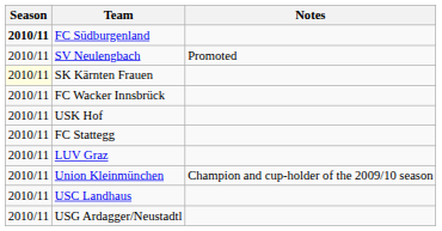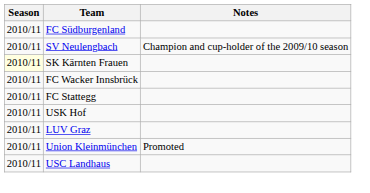 <table class="wikitable sortable">
 <tr>
 <th>Season</th>
 <th>Team</th>
 <th>Notes</th>
 </tr>
 <tr>
-<td><strong>2010/11</strong></td>
+<td>2010/11</td>
 <td><a href='#'>FC Südburgenland</a></td>
 <td></td>
 </tr>
 <tr>
 <td>2010/11</td>
 <td><a href='#'>SV Neulengbach</a></td>
-<td>Promoted</td>
+<td>Champion and cup-holder of the 2009/10 season</td>
 </tr>
 <tr>
 <td style="background: lightyellow;">2010/11</td>
 <td>SK Kärnten Frauen</td>
 <td></td>
 </tr>
 <tr>
 <td>2010/11</td>
 <td>FC Wacker Innsbrück</td>
 <td></td>
 </tr>
 <tr>
 <td>2010/11</td>
-<td>USK Hof</td>
+<td>FC Stattegg</td>
 <td></td>
 </tr>
 <tr>
 <td>2010/11</td>
-<td>FC Stattegg</td>
+<td>USK Hof</td>
 <td></td>
 </tr>
 <tr>
 <td>2010/11</td>
 <td><a href='#'>LUV Graz</a></td>
 <td></td>
 </tr>
 <tr>
 <td>2010/11</td>
 <td><a href='#'>Union Kleinmünchen</a></td>
-<td>Champion and cup-holder of the 2009/10 season</td>
+<td>Promoted</td>
 </tr>
 <tr>
 <td>2010/11</td>
 <td><a href='#'>USC Landhaus</a></td>
 <td></td>
 </tr>
-<tr>
-<td>2010/11</td>
-<td>USG Ardagger/Neustadtl</td>
-<td></td>
-</tr>
 </table>
